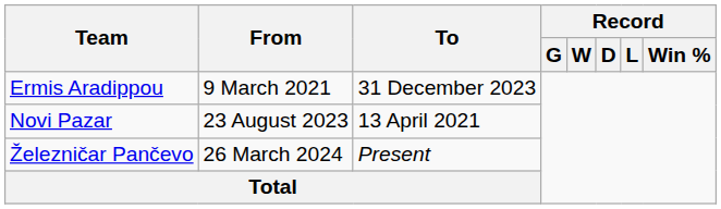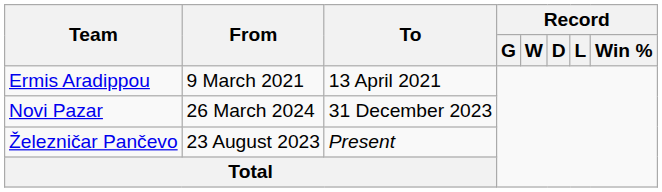 <table class="wikitable" style="text-align:center">
 <tr>
 <th rowspan="2">Team</th>
 <th rowspan="2">From</th>
 <th rowspan="2">To</th>
 <th colspan="5">Record</th>
 </tr>
 <tr>
 <th>G</th>
 <th>W</th>
 <th>D</th>
 <th>L</th>
 <th>Win %</th>
 </tr>
 <tr>
 <td align=left><a href='#'>Ermis Aradippou</a></td>
 <td align=left>9 March 2021</td>
+<td align=left>13 April 2021<br></td>
+</tr>
+<tr>
+<td align=left><a href='#'>Novi Pazar</a></td>
+<td align=left>26 March  2024</td>
 <td align=left>31 December 2023<br></td>
 </tr>
 <tr>
-<td align=left><a href='#'>Novi Pazar</a></td>
+<td align=left><a href='#'>Železničar Pančevo</a></td>
 <td align=left>23 August 2023</td>
-<td align=left>13 April 2021<br></td>
-</tr>
-<tr>
-<td align=left><a href='#'>Železničar Pančevo</a></td>
-<td align=left>26 March  2024</td>
 <td align=left><em>Present</em><br></td>
 </tr>
 <tr>
 <th colspan="3">Total<br></th>
 </tr>
 </table>
